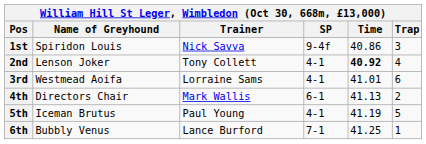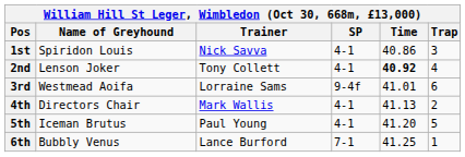 <table class="wikitable">
 <tr>
 <th colspan="6"><a href='#'>William Hill St Leger</a>, <a href='#'>Wimbledon</a> (Oct 30, 668m, £13,000)</th>
 </tr>
 <tr>
 <th width=30>Pos</th>
 <th width=180>Name of Greyhound</th>
 <th width=150>Trainer</th>
 <th width=50>SP</th>
 <th width=50>Time</th>
 <th width=30>Trap</th>
 </tr>
 <tr>
 <th>1st</th>
 <td>Spiridon Louis</td>
 <td><a href='#'>Nick Savva</a></td>
-<td>9-4f</td>
+<td>4-1</td>
 <td>40.86</td>
 <td>3</td>
 </tr>
 <tr>
 <th>2nd</th>
 <td>Lenson Joker</td>
 <td>Tony Collett</td>
 <td>4-1</td>
 <td><strong>40.92</strong></td>
 <td>4</td>
 </tr>
 <tr>
 <th>3rd</th>
 <td>Westmead Aoifa</td>
 <td>Lorraine Sams</td>
-<td>4-1</td>
+<td>9-4f</td>
 <td>41.01</td>
 <td>6</td>
 </tr>
 <tr>
 <th>4th</th>
 <td>Directors Chair</td>
 <td><a href='#'>Mark Wallis</a></td>
-<td>6-1</td>
+<td>4-1</td>
 <td>41.13</td>
 <td>2</td>
 </tr>
 <tr>
 <th>5th</th>
 <td>Iceman Brutus</td>
 <td>Paul Young</td>
 <td>4-1</td>
-<td>41.19</td>
+<td>41.20</td>
 <td>5</td>
 </tr>
 <tr>
 <th>6th</th>
 <td>Bubbly Venus</td>
 <td>Lance Burford</td>
 <td>7-1</td>
 <td>41.25</td>
 <td>1</td>
 </tr>
 </table>
